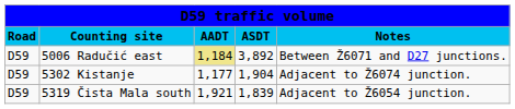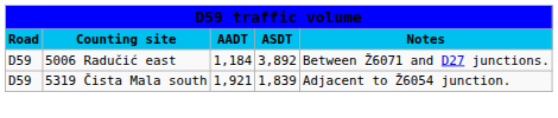 <table class="wikitable">
 <tr>
 <td colspan=5 bgcolor=blue align=center style=margin-top:15><span><big><strong>D59 traffic volume</strong></big></span></td>
 </tr>
 <tr>
 <td align=center bgcolor=00c0f0><strong>Road</strong></td>
 <td align=center bgcolor=00c0f0><strong>Counting site</strong></td>
 <td align=center bgcolor=00c0f0><strong>AADT</strong></td>
 <td align=center bgcolor=00c0f0><strong>ASDT</strong></td>
 <td align=center bgcolor=00c0f0><strong>Notes</strong></td>
 </tr>
 <tr>
 <td> D59</td>
 <td>5006 Radučić east</td>
-<td align=center style="background: khaki;">1,184</td>
+<td align=center>1,184</td>
 <td align=center>3,892</td>
 <td>Between Ž6071 and <a href='#'>D27</a> junctions.</td>
-</tr>
-<tr>
-<td> D59</td>
-<td>5302 Kistanje</td>
-<td align=center>1,177</td>
-<td align=center>1,904</td>
-<td>Adjacent to Ž6074 junction.</td>
 </tr>
 <tr>
 <td> D59</td>
 <td>5319 Čista Mala south</td>
 <td align=center>1,921</td>
 <td align=center>1,839</td>
 <td>Adjacent to Ž6054 junction.</td>
 </tr>
 </table>
